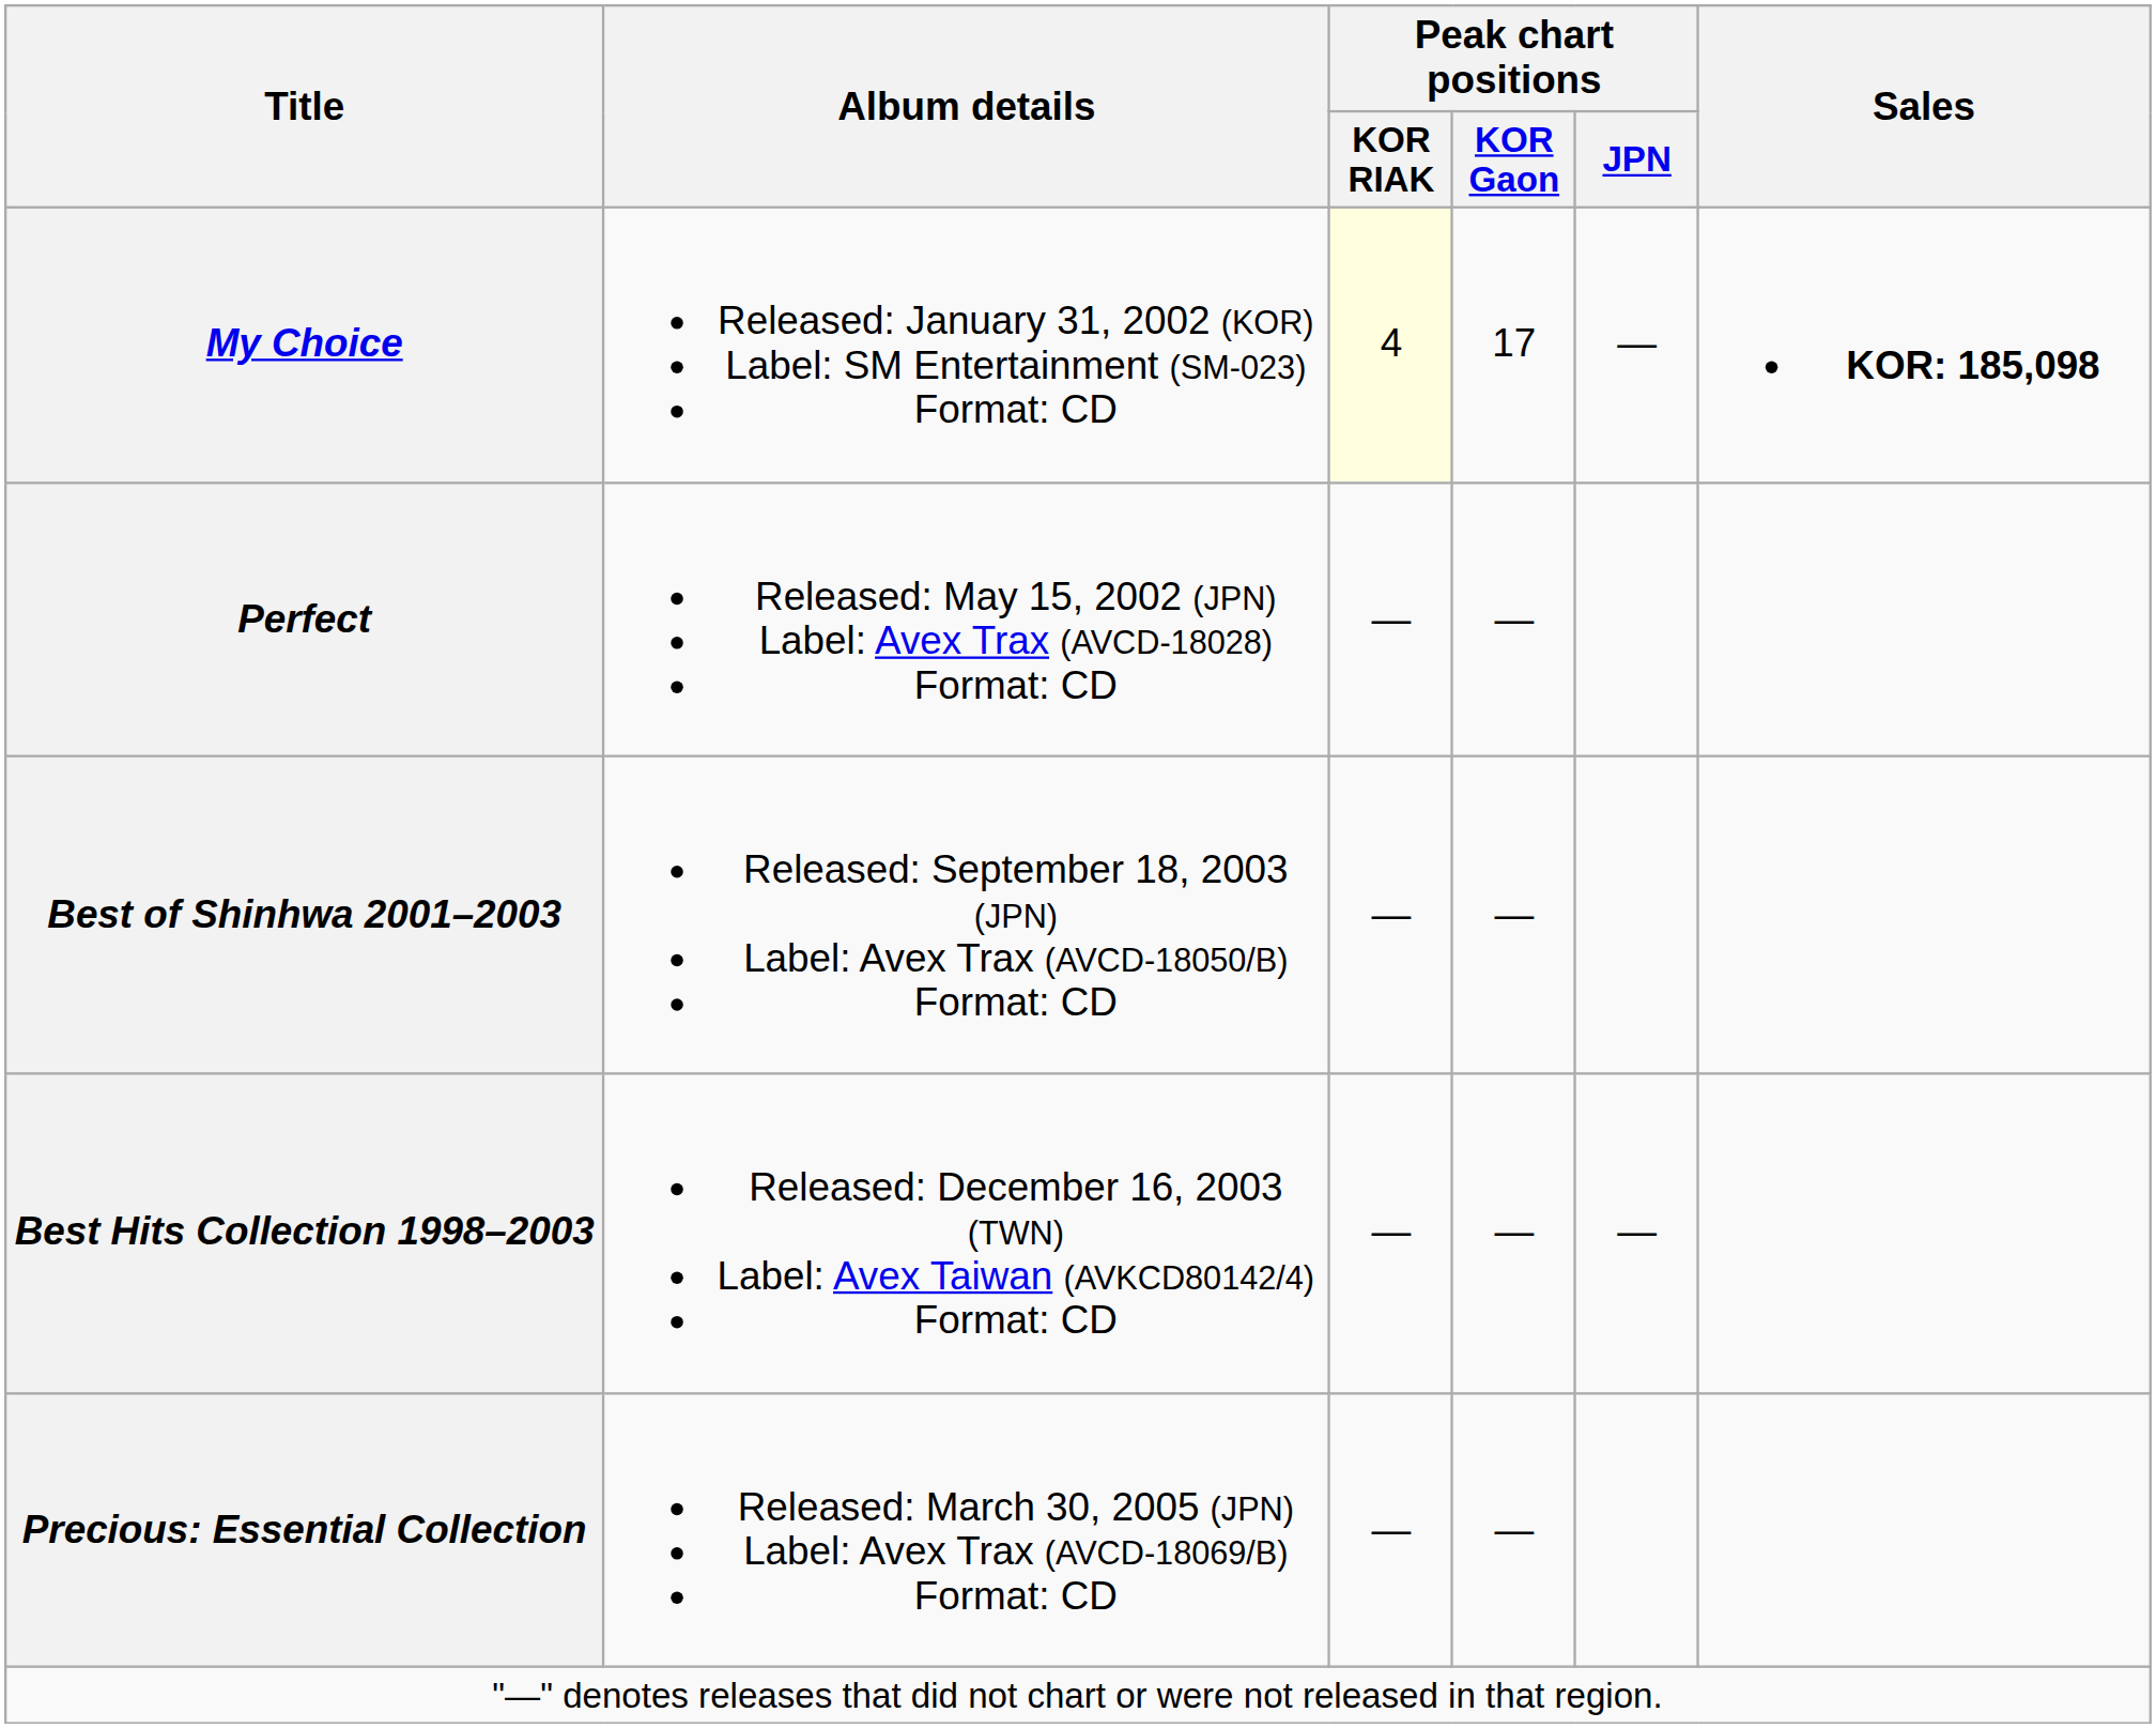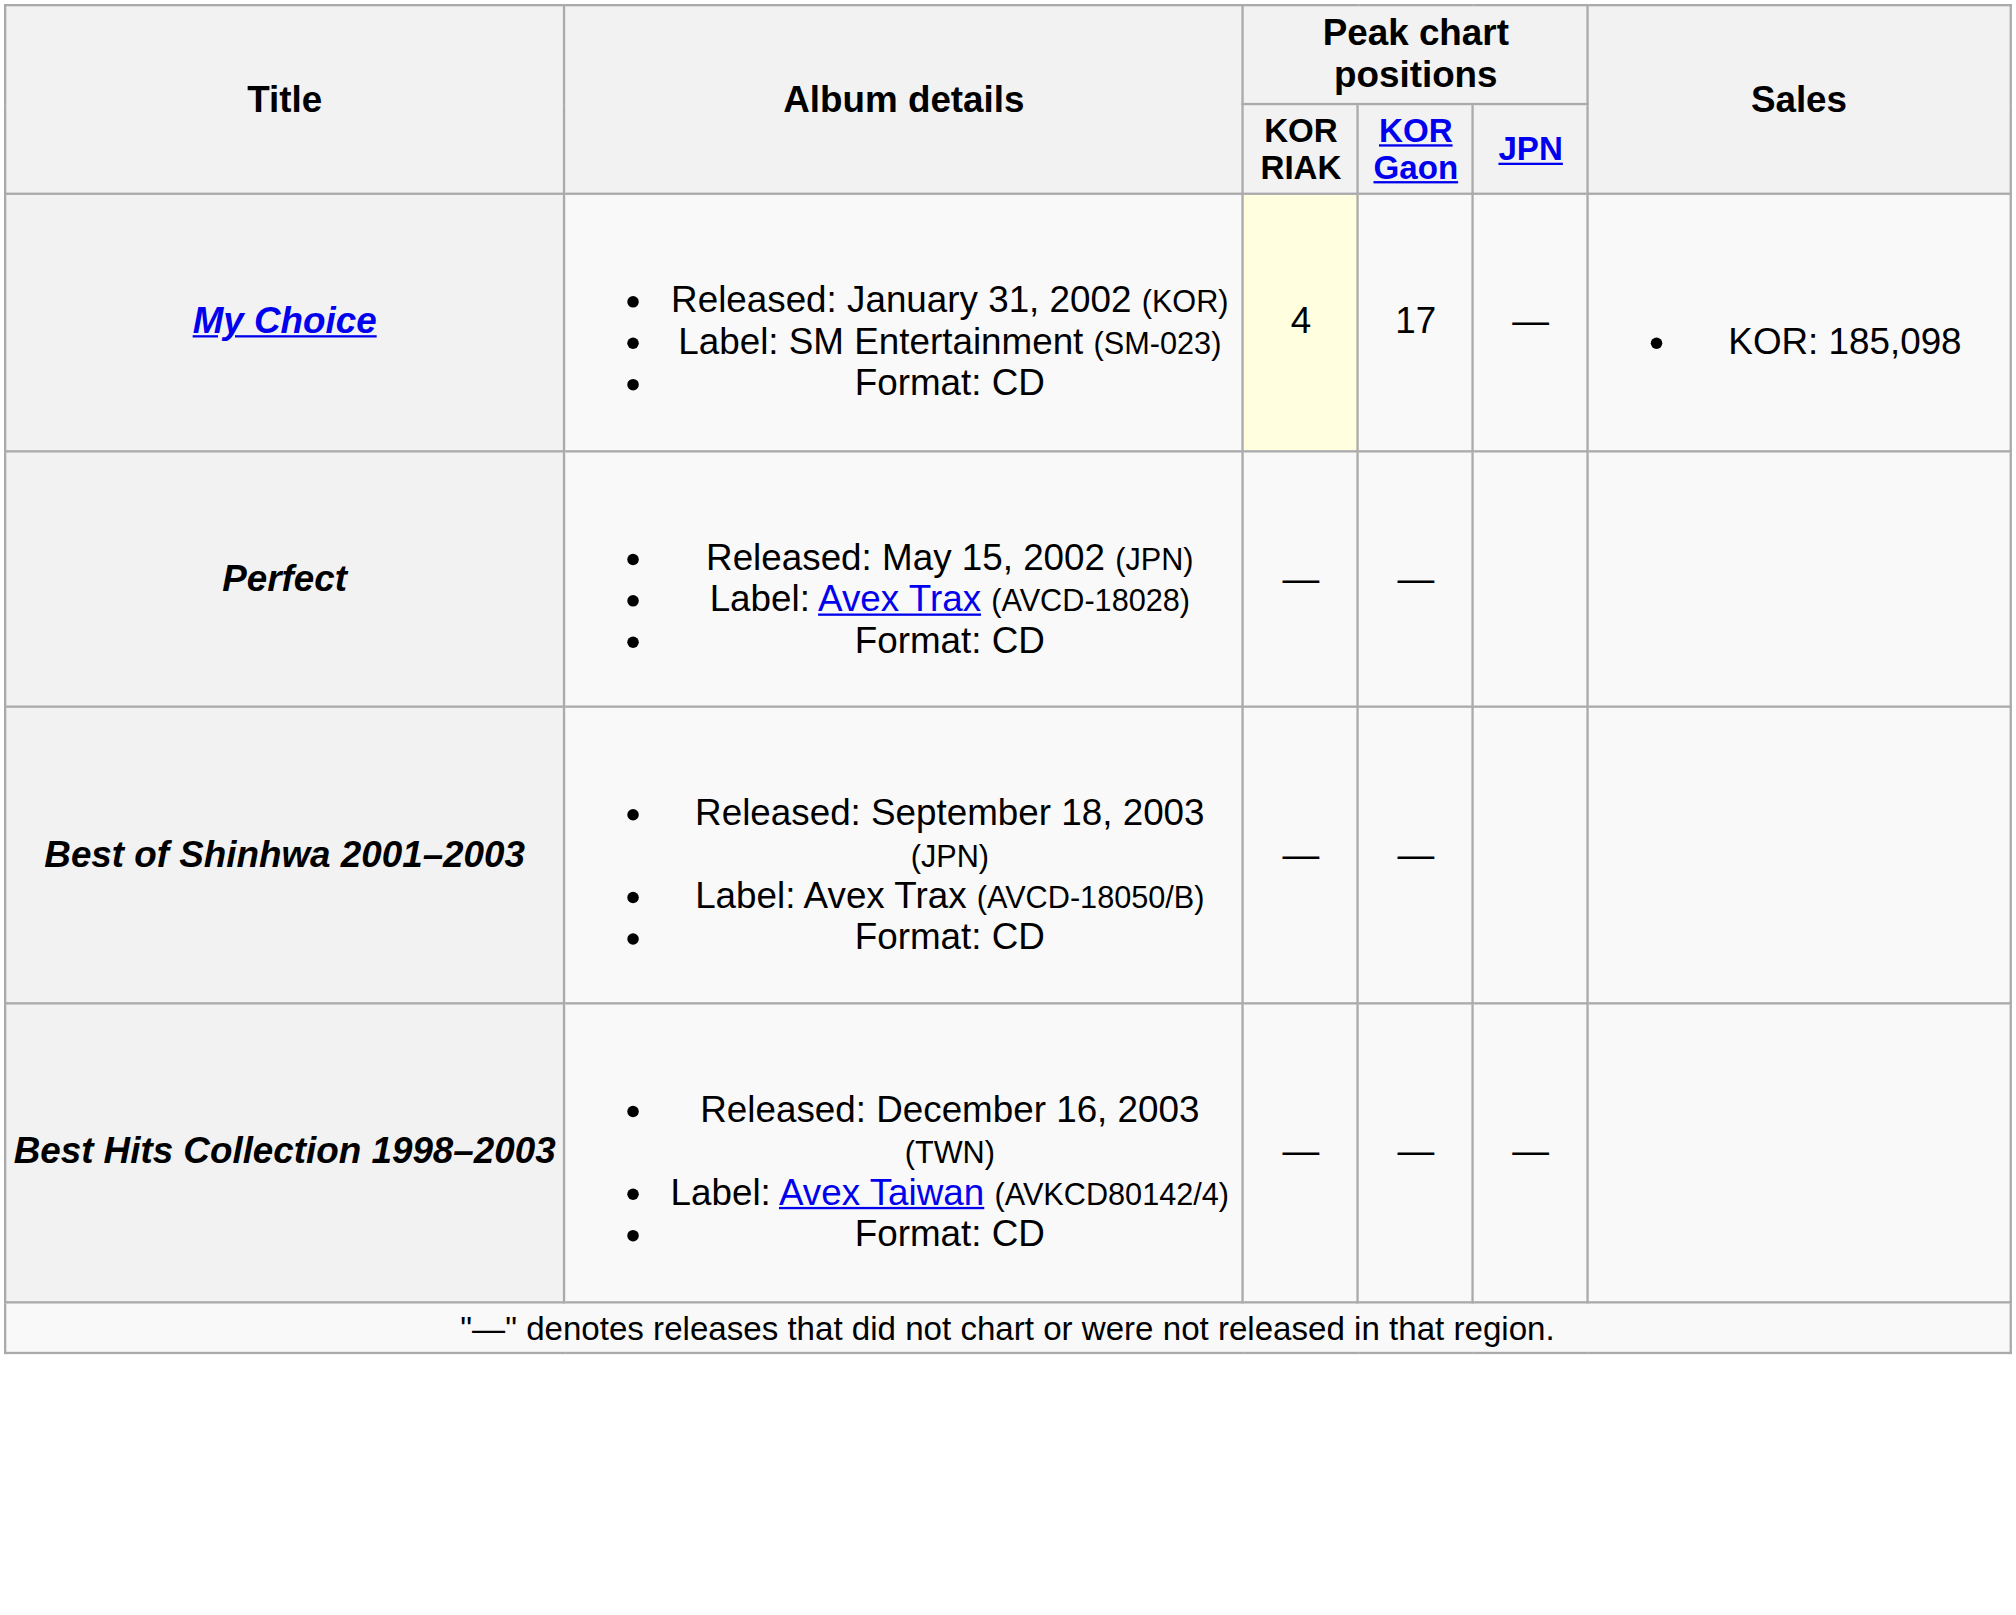 <table class="wikitable plainrowheaders" style="text-align:center;">
 <tr>
 <th scope="col" rowspan="2">Title</th>
 <th scope="col" rowspan="2" style="width:18em;">Album details</th>
 <th scope="col" colspan="3">Peak chart positions</th>
 <th scope="col" rowspan="2" style="width:11em;">Sales</th>
 </tr>
 <tr>
 <th scope="col" style="width:3em;font-size:90%;">KOR RIAK<br></th>
 <th scope="col" style="width:3em;font-size:90%;"><a href='#'>KOR Gaon</a><br></th>
 <th scope="col" style="width:3em;font-size:90%;"><a href='#'>JPN</a><br></th>
 </tr>
 <tr>
 <th scope="row"><em><a href='#'>My Choice</a></em></th>
 <td><br><ul><li>Released: January 31, 2002 <small>(KOR)</small></li><li>Label: SM Entertainment <small>(SM-023)</small></li><li>Format: CD</li></ul></td>
 <td style="background: lightyellow;">4</td>
 <td>17</td>
 <td>—</td>
-<td><strong><br><ul><li>KOR: 185,098</li></ul></strong></td>
+<td><br><ul><li>KOR: 185,098</li></ul></td>
 </tr>
 <tr>
 <th scope="row"><em>Perfect</em></th>
 <td><br><ul><li>Released: May 15, 2002 <small>(JPN)</small></li><li>Label: <a href='#'>Avex Trax</a> <small>(AVCD-18028)</small></li><li>Format: CD</li></ul></td>
 <td>—</td>
 <td>—</td>
 <td></td>
 <td></td>
 </tr>
 <tr>
 <th scope="row"><em>Best of Shinhwa 2001–2003</em></th>
 <td><br><ul><li>Released: September 18, 2003 <small>(JPN)</small></li><li>Label: Avex Trax <small>(AVCD-18050/B)</small></li><li>Format: CD</li></ul></td>
 <td>—</td>
 <td>—</td>
 <td></td>
 <td></td>
 </tr>
 <tr>
 <th scope="row"><em>Best Hits Collection 1998–2003</em></th>
 <td><br><ul><li>Released: December 16, 2003 <small>(TWN)</small></li><li>Label: <a href='#'>Avex Taiwan</a> <small>(AVKCD80142/4)</small></li><li>Format: CD</li></ul></td>
 <td>—</td>
 <td>—</td>
 <td>—</td>
 <td></td>
 </tr>
 <tr>
-<th scope="row"><em>Precious: Essential Collection</em></th>
-<td><br><ul><li>Released: March 30, 2005 <small>(JPN)</small></li><li>Label: Avex Trax <small>(AVCD-18069/B)</small></li><li>Format: CD</li></ul></td>
-<td>—</td>
-<td>—</td>
-<td></td>
-<td></td>
-</tr>
-<tr>
 <td colspan="6" style="font-size:90%">"—" denotes releases that did not chart or were not released in that region.</td>
 </tr>
 </table>
